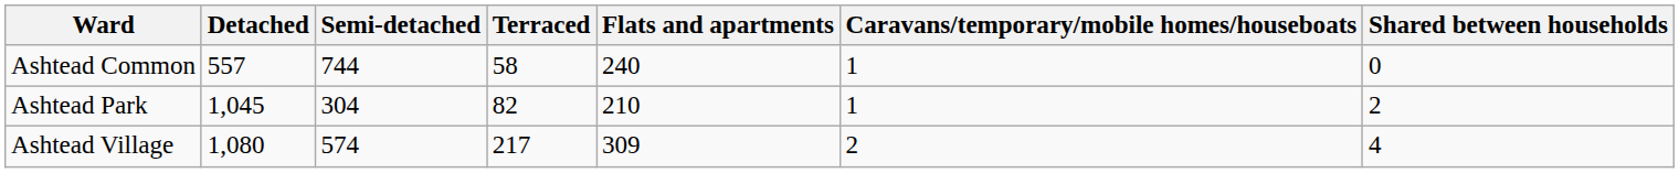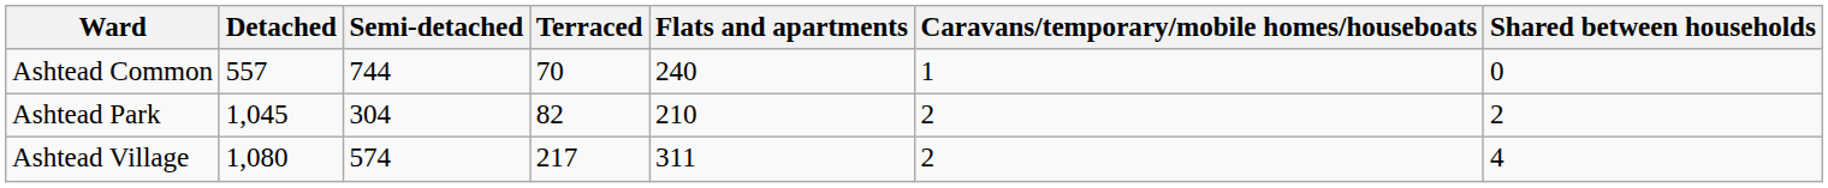 <table class="wikitable">
 <tr>
 <th>Ward</th>
 <th>Detached</th>
 <th>Semi-detached</th>
 <th>Terraced</th>
 <th>Flats and apartments</th>
 <th>Caravans/temporary/mobile homes/houseboats</th>
 <th>Shared between households</th>
 </tr>
 <tr>
 <td>Ashtead Common</td>
 <td>557</td>
 <td>744</td>
-<td>58</td>
+<td>70</td>
 <td>240</td>
 <td>1</td>
 <td>0</td>
 </tr>
 <tr>
 <td>Ashtead Park</td>
 <td>1,045</td>
 <td>304</td>
 <td>82</td>
 <td>210</td>
-<td>1</td>
+<td>2</td>
 <td>2</td>
 </tr>
 <tr>
 <td>Ashtead Village</td>
 <td>1,080</td>
 <td>574</td>
 <td>217</td>
-<td>309</td>
+<td>311</td>
 <td>2</td>
 <td>4</td>
 </tr>
 </table>
